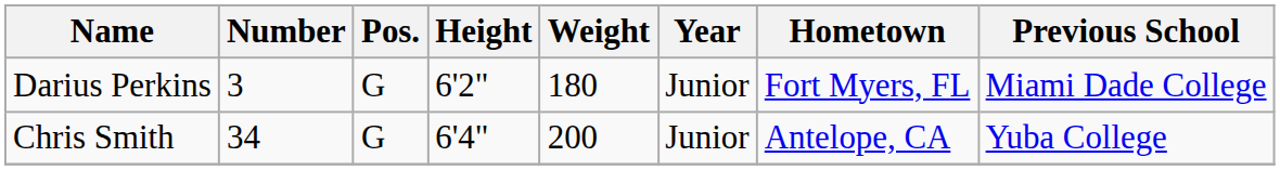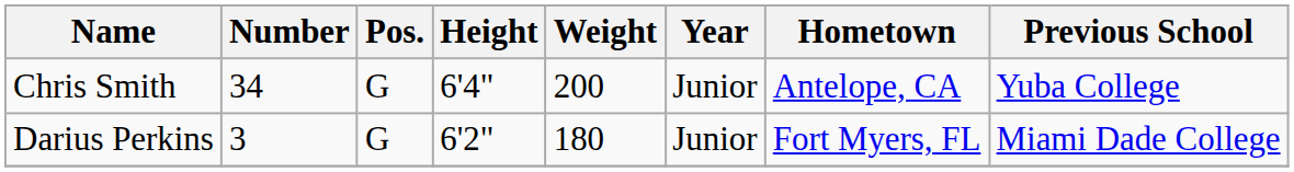 <table class="wikitable sortable" border="1">
 <tr>
 <th>Name</th>
 <th>Number</th>
 <th>Pos.</th>
 <th>Height</th>
 <th>Weight</th>
 <th>Year</th>
 <th>Hometown</th>
 <th class="unsortable">Previous School</th>
 </tr>
 <tr>
+<td sortname>Chris Smith</td>
+<td>34</td>
+<td>G</td>
+<td>6'4"</td>
+<td>200</td>
+<td>Junior</td>
+<td><a href='#'>Antelope, CA</a></td>
+<td><a href='#'>Yuba College</a></td>
+</tr>
+<tr>
 <td sortname>Darius Perkins</td>
 <td>3</td>
 <td>G</td>
 <td>6'2"</td>
 <td>180</td>
 <td>Junior</td>
 <td><a href='#'>Fort Myers, FL</a></td>
 <td><a href='#'>Miami Dade College</a></td>
 </tr>
 <tr>
-<td sortname>Chris Smith</td>
-<td>34</td>
-<td>G</td>
-<td>6'4"</td>
-<td>200</td>
-<td>Junior</td>
-<td><a href='#'>Antelope, CA</a></td>
-<td><a href='#'>Yuba College</a></td>
-</tr>
-<tr>
 </tr>
 </table>
